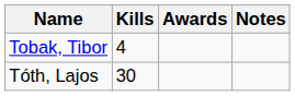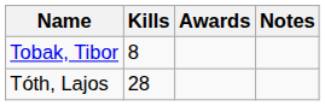 <table class=wikitable>
 <tr>
 <th>Name</th>
 <th>Kills</th>
 <th>Awards</th>
 <th>Notes</th>
 </tr>
 <tr>
 <td><a href='#'>Tobak, Tibor</a></td>
-<td>4</td>
+<td>8</td>
 <td></td>
 <td></td>
 </tr>
 <tr>
 <td>Tóth, Lajos</td>
-<td>30</td>
+<td>28</td>
 <td></td>
 <td></td>
 </tr>
 </table>
